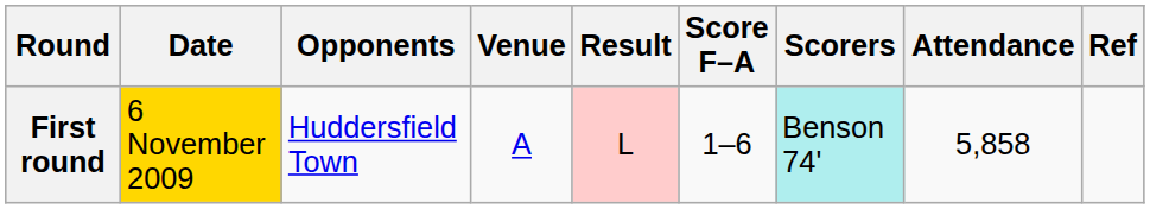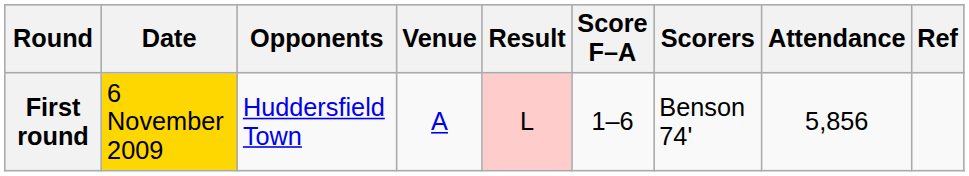 <table class="wikitable plainrowheaders" style="text-align:center">
 <tr>
 <th scope="col">Round</th>
 <th scope="col">Date</th>
 <th scope="col">Opponents</th>
 <th scope="col">Venue</th>
 <th scope="col">Result</th>
 <th scope="col">Score<br>F–A</th>
 <th scope="col" class="unsortable">Scorers</th>
 <th scope="col">Attendance</th>
 <th scope="col" class="unsortable">Ref</th>
 </tr>
 <tr>
 <th scope="row">First round</th>
 <td align="left" style="background: gold;">6 November 2009</td>
 <td align="left"><a href='#'>Huddersfield Town</a></td>
 <td><a href='#'>A</a></td>
 <td style="background-color:#FFCCCC">L</td>
 <td>1–6</td>
-<td align="left" style="background: paleturquoise;">Benson 74'</td>
-<td>5,858</td>
+<td align="left">Benson 74'</td>
+<td>5,856</td>
 <td></td>
 </tr>
 </table>
